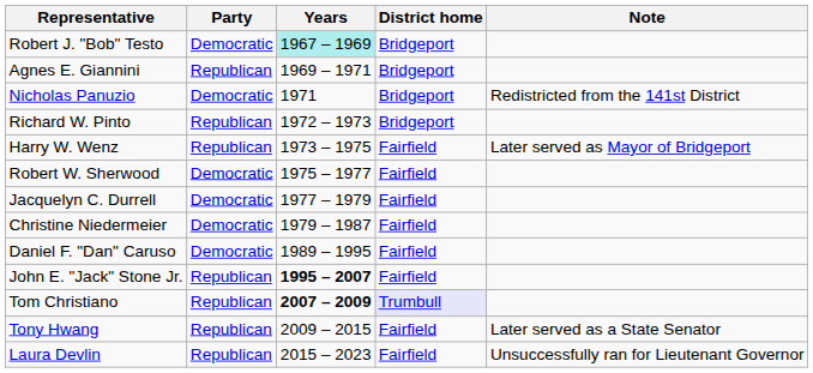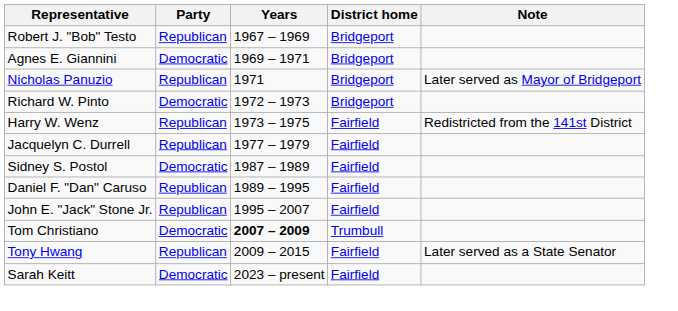 <table class=wikitable>
 <tr valign=bottom>
 <th>Representative</th>
 <th>Party</th>
 <th>Years</th>
 <th>District home</th>
 <th>Note</th>
 </tr>
 <tr>
 <td>Robert J. "Bob" Testo</td>
-<td><a href='#'>Democratic</a></td>
-<td style="background: paleturquoise;">1967 – 1969</td>
+<td><a href='#'>Republican</a></td>
+<td>1967 – 1969</td>
 <td><a href='#'>Bridgeport</a></td>
 <td></td>
 </tr>
 <tr>
 <td>Agnes E. Giannini</td>
-<td><a href='#'>Republican</a></td>
+<td><a href='#'>Democratic</a></td>
 <td>1969 – 1971</td>
 <td><a href='#'>Bridgeport</a></td>
 <td></td>
 </tr>
 <tr>
 <td><a href='#'>Nicholas Panuzio</a></td>
-<td><a href='#'>Democratic</a></td>
+<td><a href='#'>Republican</a></td>
 <td>1971</td>
 <td><a href='#'>Bridgeport</a></td>
-<td>Redistricted from the <a href='#'>141st</a> District</td>
+<td>Later served as <a href='#'>Mayor of Bridgeport</a></td>
 </tr>
 <tr>
 <td>Richard W. Pinto</td>
-<td><a href='#'>Republican</a></td>
+<td><a href='#'>Democratic</a></td>
 <td>1972 – 1973</td>
 <td><a href='#'>Bridgeport</a></td>
 <td></td>
 </tr>
 <tr>
 <td>Harry W. Wenz</td>
 <td><a href='#'>Republican</a></td>
 <td>1973 – 1975</td>
 <td><a href='#'>Fairfield</a></td>
-<td>Later served as <a href='#'>Mayor of Bridgeport</a></td>
-</tr>
-<tr>
-<td>Robert W. Sherwood</td>
-<td><a href='#'>Democratic</a></td>
-<td>1975 – 1977</td>
-<td><a href='#'>Fairfield</a></td>
-<td></td>
+<td>Redistricted from the <a href='#'>141st</a> District</td>
 </tr>
 <tr>
 <td>Jacquelyn C. Durrell</td>
-<td><a href='#'>Democratic</a></td>
+<td><a href='#'>Republican</a></td>
 <td>1977 – 1979</td>
 <td><a href='#'>Fairfield</a></td>
 <td></td>
 </tr>
 <tr>
-<td>Christine Niedermeier</td>
+<td>Sidney S. Postol</td>
 <td><a href='#'>Democratic</a></td>
-<td>1979 – 1987</td>
+<td>1987 – 1989</td>
 <td><a href='#'>Fairfield</a></td>
 <td></td>
 </tr>
 <tr>
 <td>Daniel F. "Dan" Caruso</td>
-<td><a href='#'>Democratic</a></td>
+<td><a href='#'>Republican</a></td>
 <td>1989 – 1995</td>
 <td><a href='#'>Fairfield</a></td>
 <td></td>
 </tr>
 <tr>
 <td>John E. "Jack" Stone Jr.</td>
 <td><a href='#'>Republican</a></td>
-<td><strong>1995 – 2007</strong></td>
+<td>1995 – 2007</td>
 <td><a href='#'>Fairfield</a></td>
 <td></td>
 </tr>
 <tr>
 <td>Tom Christiano</td>
-<td><a href='#'>Republican</a></td>
+<td><a href='#'>Democratic</a></td>
 <td><strong>2007 – 2009</strong></td>
-<td style="background: lavender;"><a href='#'>Trumbull</a></td>
+<td><a href='#'>Trumbull</a></td>
 <td></td>
 </tr>
 <tr>
 <td><a href='#'>Tony Hwang</a></td>
 <td><a href='#'>Republican</a></td>
 <td>2009 – 2015</td>
 <td><a href='#'>Fairfield</a></td>
 <td>Later served as a State Senator</td>
 </tr>
 <tr>
-<td><a href='#'>Laura Devlin</a></td>
-<td><a href='#'>Republican</a></td>
-<td>2015 – 2023</td>
+<td>Sarah Keitt</td>
+<td><a href='#'>Democratic</a></td>
+<td>2023 – present</td>
 <td><a href='#'>Fairfield</a></td>
-<td>Unsuccessfully ran for Lieutenant Governor</td>
+<td></td>
 </tr>
 </table>
